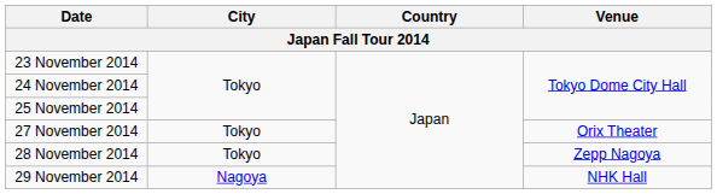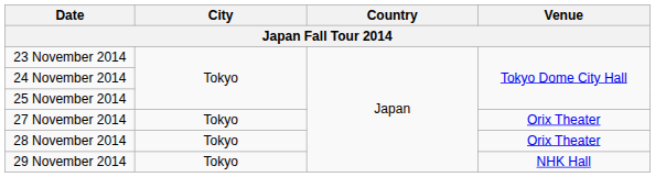 <table class="wikitable" style="text-align:center;">
 <tr>
 <th style="width:150px;">Date</th>
 <th style="width:200px;">City</th>
 <th style="width:200px;">Country</th>
 <th style="width:200px;">Venue</th>
 </tr>
 <tr>
 <th colspan="4">Japan Fall Tour 2014</th>
 </tr>
 <tr>
 <td>23 November 2014</td>
 <td rowspan="3">Tokyo</td>
 <td rowspan="6">Japan</td>
 <td rowspan="3"><a href='#'>Tokyo Dome City Hall</a></td>
 </tr>
 <tr>
 <td>24 November 2014</td>
 </tr>
 <tr>
 <td>25 November 2014</td>
 </tr>
 <tr>
 <td>27 November 2014</td>
 <td>Tokyo</td>
 <td><a href='#'>Orix Theater</a></td>
 </tr>
 <tr>
 <td>28 November 2014</td>
 <td>Tokyo</td>
-<td><a href='#'>Zepp Nagoya</a></td>
+<td><a href='#'>Orix Theater</a></td>
 </tr>
 <tr>
 <td>29 November 2014</td>
-<td><a href='#'>Nagoya</a></td>
+<td>Tokyo</td>
 <td><a href='#'>NHK Hall</a></td>
 </tr>
 </table>
